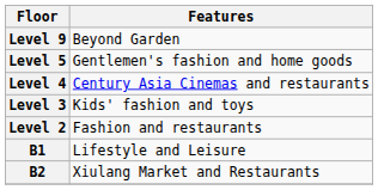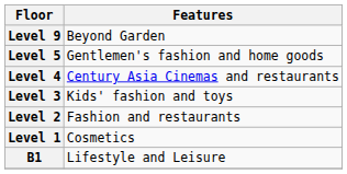 <table class="wikitable">
 <tr>
 <th>Floor</th>
 <th>Features</th>
 </tr>
 <tr>
 <th>Level 9</th>
 <td>Beyond Garden</td>
 </tr>
 <tr>
 <th>Level 5</th>
 <td>Gentlemen's fashion and home goods</td>
 </tr>
 <tr>
 <th>Level 4</th>
 <td><a href='#'>Century Asia Cinemas</a> and restaurants</td>
 </tr>
 <tr>
 <th>Level 3</th>
 <td>Kids' fashion and toys</td>
 </tr>
 <tr>
 <th>Level 2</th>
 <td>Fashion and restaurants</td>
 </tr>
 <tr>
+<th>Level 1</th>
+<td>Cosmetics</td>
+</tr>
+<tr>
 <th>B1</th>
 <td>Lifestyle and Leisure</td>
 </tr>
 <tr>
-<th>B2</th>
-<td>Xiulang Market and Restaurants</td>
-</tr>
-<tr>
 </tr>
 </table>
